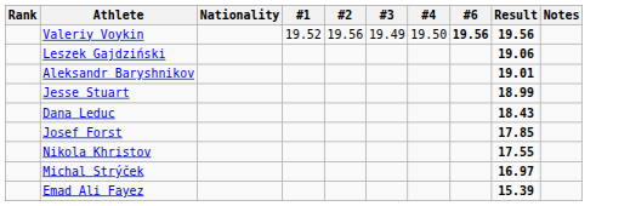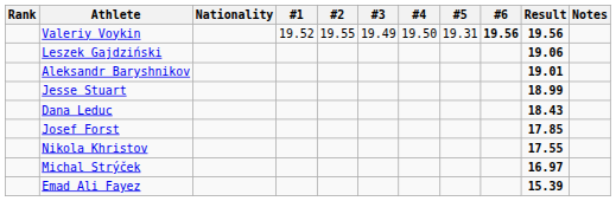 <table class="wikitable sortable" style="text-align:center">
 <tr>
 <th>Rank</th>
 <th>Athlete</th>
 <th>Nationality</th>
 <th>#1</th>
 <th>#2</th>
 <th>#3</th>
 <th>#4</th>
+<th>#5</th>
 <th>#6</th>
 <th>Result</th>
 <th>Notes</th>
 </tr>
 <tr>
 <td></td>
 <td align=left><a href='#'>Valeriy Voykin</a></td>
 <td align=left></td>
 <td>19.52</td>
-<td>19.56</td>
+<td>19.55</td>
 <td>19.49</td>
 <td>19.50</td>
+<td>19.31</td>
 <td><strong>19.56</strong></td>
 <td><strong>19.56</strong></td>
 <td></td>
 </tr>
 <tr>
 <td></td>
 <td align=left><a href='#'>Leszek Gajdziński</a></td>
 <td align=left></td>
+<td></td>
 <td></td>
 <td></td>
 <td></td>
 <td></td>
 <td></td>
 <td><strong>19.06</strong></td>
 <td></td>
 </tr>
 <tr>
 <td></td>
 <td align=left><a href='#'>Aleksandr Baryshnikov</a></td>
 <td align=left></td>
 <td></td>
 <td></td>
 <td></td>
 <td></td>
 <td></td>
+<td></td>
 <td><strong>19.01</strong></td>
 <td></td>
 </tr>
 <tr>
 <td></td>
 <td align=left><a href='#'>Jesse Stuart</a></td>
 <td align=left></td>
+<td></td>
 <td></td>
 <td></td>
 <td></td>
 <td></td>
 <td></td>
 <td><strong>18.99</strong></td>
 <td></td>
 </tr>
 <tr>
 <td></td>
 <td align=left><a href='#'>Dana Leduc</a></td>
 <td align=left></td>
 <td></td>
 <td></td>
 <td></td>
 <td></td>
 <td></td>
+<td></td>
 <td><strong>18.43</strong></td>
 <td></td>
 </tr>
 <tr>
 <td></td>
 <td align=left><a href='#'>Josef Forst</a></td>
 <td align=left></td>
+<td></td>
 <td></td>
 <td></td>
 <td></td>
 <td></td>
 <td></td>
 <td><strong>17.85</strong></td>
 <td></td>
 </tr>
 <tr>
 <td></td>
 <td align=left><a href='#'>Nikola Khristov</a></td>
 <td align=left></td>
 <td></td>
 <td></td>
 <td></td>
 <td></td>
 <td></td>
+<td></td>
 <td><strong>17.55</strong></td>
 <td></td>
 </tr>
 <tr>
 <td></td>
 <td align=left><a href='#'>Michal Strýček</a></td>
 <td align=left></td>
+<td></td>
 <td></td>
 <td></td>
 <td></td>
 <td></td>
 <td></td>
 <td><strong>16.97</strong></td>
 <td></td>
 </tr>
 <tr>
 <td></td>
 <td align=left><a href='#'>Emad Ali Fayez</a></td>
 <td align=left></td>
 <td></td>
 <td></td>
 <td></td>
 <td></td>
 <td></td>
+<td></td>
 <td><strong>15.39</strong></td>
 <td></td>
 </tr>
 </table>
